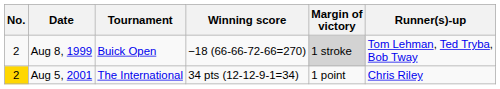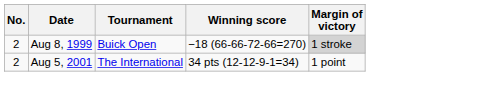 <table class="wikitable" style="font-size:95%;">
 <tr>
 <th>No.</th>
 <th>Date</th>
 <th>Tournament</th>
 <th>Winning score</th>
 <th>Margin of<br>victory</th>
-<th>Runner(s)-up</th>
 </tr>
 <tr>
 <td align=center>2</td>
 <td align=right>Aug 8, <a href='#'>1999</a></td>
 <td><a href='#'>Buick Open</a></td>
 <td>−18 (66-66-72-66=270)</td>
 <td style="background: lightgrey;">1 stroke</td>
-<td> <a href='#'>Tom Lehman</a>,  <a href='#'>Ted Tryba</a>,<br> <a href='#'>Bob Tway</a></td>
 </tr>
 <tr>
-<td align=center style="background: gold;">2</td>
+<td align=center>2</td>
 <td align=right>Aug 5, <a href='#'>2001</a></td>
 <td><a href='#'>The International</a></td>
 <td>34 pts (12-12-9-1=34)</td>
 <td>1 point</td>
-<td> <a href='#'>Chris Riley</a></td>
 </tr>
 </table>
